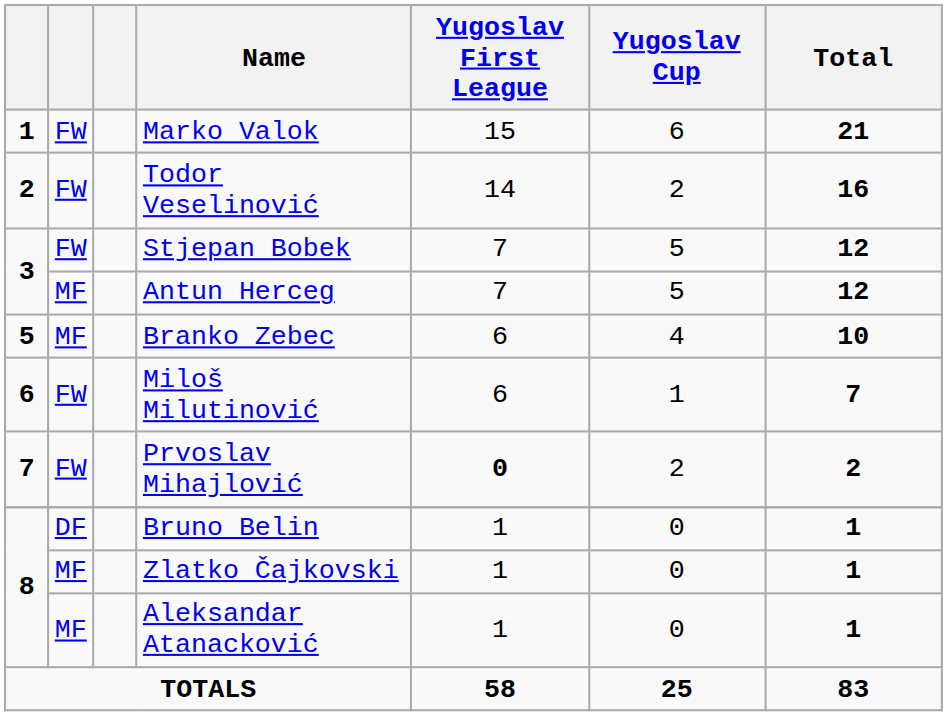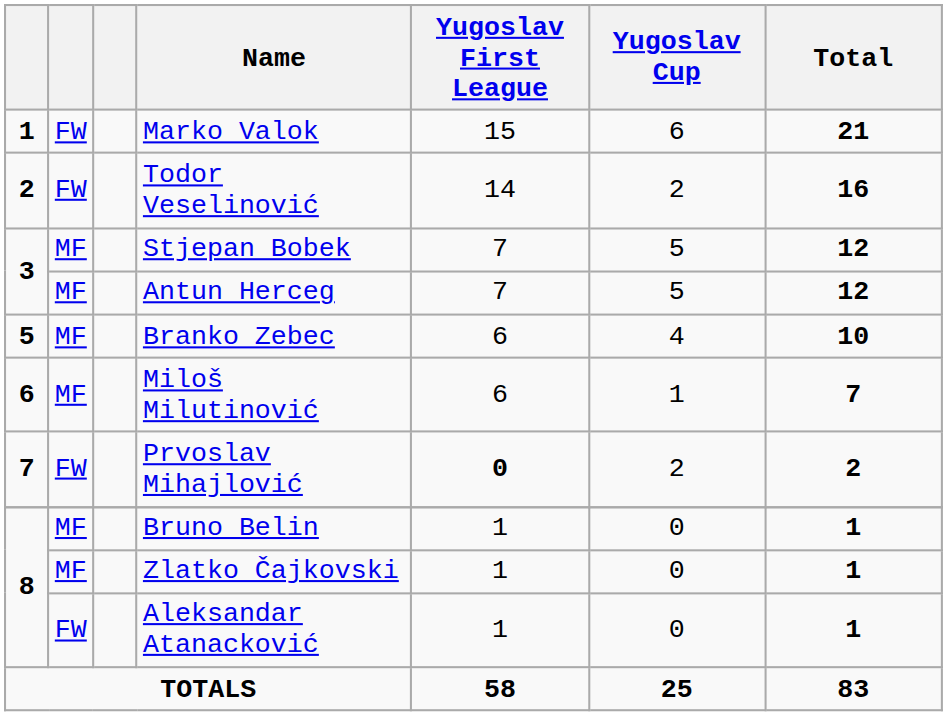 <table class="wikitable" style="text-align:center">
 <tr>
 <th width=15></th>
 <th width=15></th>
 <th width=15></th>
 <th width=128>Name</th>
 <th width=80><strong><a href='#'>Yugoslav First League</a></strong></th>
 <th width=80><strong><a href='#'>Yugoslav Cup</a></strong></th>
 <th width=80><strong>Total</strong></th>
 </tr>
 <tr>
 <td><strong>1</strong></td>
 <td><a href='#'>FW</a></td>
 <td></td>
 <td align=left><a href='#'>Marko Valok</a></td>
 <td>15</td>
 <td>6</td>
 <td><strong>21</strong></td>
 </tr>
 <tr>
 <td><strong>2</strong></td>
 <td><a href='#'>FW</a></td>
 <td></td>
 <td align=left><a href='#'>Todor Veselinović</a></td>
 <td>14</td>
 <td>2</td>
 <td><strong>16</strong></td>
 </tr>
 <tr>
 <td rowspan=2><strong>3</strong></td>
-<td><a href='#'>FW</a></td>
+<td><a href='#'>MF</a></td>
 <td></td>
 <td align=left><a href='#'>Stjepan Bobek</a></td>
 <td>7</td>
 <td>5</td>
 <td><strong>12</strong></td>
 </tr>
 <tr>
 <td><a href='#'>MF</a></td>
 <td></td>
 <td align=left><a href='#'>Antun Herceg</a></td>
 <td>7</td>
 <td>5</td>
 <td><strong>12</strong></td>
 </tr>
 <tr>
 <td><strong>5</strong></td>
 <td><a href='#'>MF</a></td>
 <td></td>
 <td align=left><a href='#'>Branko Zebec</a></td>
 <td>6</td>
 <td>4</td>
 <td><strong>10</strong></td>
 </tr>
 <tr>
 <td><strong>6</strong></td>
-<td><a href='#'>FW</a></td>
+<td><a href='#'>MF</a></td>
 <td></td>
 <td align=left><a href='#'>Miloš Milutinović</a></td>
 <td>6</td>
 <td>1</td>
 <td><strong>7</strong></td>
 </tr>
 <tr>
 <td><strong>7</strong></td>
 <td><a href='#'>FW</a></td>
 <td></td>
 <td align=left><a href='#'>Prvoslav Mihajlović</a></td>
 <td><strong>0</strong></td>
 <td>2</td>
 <td><strong>2</strong></td>
 </tr>
 <tr>
 </tr>
 <tr>
 <td rowspan=3><strong>8</strong></td>
-<td><a href='#'>DF</a></td>
+<td><a href='#'>MF</a></td>
 <td></td>
 <td align=left><a href='#'>Bruno Belin</a></td>
 <td>1</td>
 <td>0</td>
 <td><strong>1</strong></td>
 </tr>
 <tr>
 <td><a href='#'>MF</a></td>
 <td></td>
 <td align=left><a href='#'>Zlatko Čajkovski</a></td>
 <td>1</td>
 <td>0</td>
 <td><strong>1</strong></td>
 </tr>
 <tr>
-<td><a href='#'>MF</a></td>
+<td><a href='#'>FW</a></td>
 <td></td>
 <td align=left><a href='#'>Aleksandar Atanacković</a></td>
 <td>1</td>
 <td>0</td>
 <td><strong>1</strong></td>
 </tr>
 <tr>
 <td colspan=4><strong>TOTALS</strong></td>
 <td><strong>58</strong></td>
 <td><strong>25</strong></td>
 <td><strong>83</strong></td>
 </tr>
 </table>
